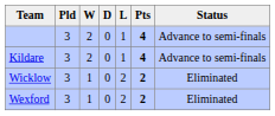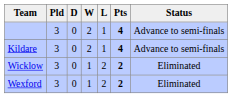 <table style=border-collapse:collapse border=1 cellspacing=0 cellpadding=5>
 <tr align=center bgcolor=#efefef>
 <th>Team</th>
 <th>Pld</th>
+<th>D</th>
 <th>W</th>
-<th>D</th>
 <th>L</th>
 <th>Pts</th>
 <th>Status</th>
 </tr>
 <tr align=center style="background:#bbccff;">
 <td style="text-align:left;"> </td>
 <td>3</td>
+<td>0</td>
 <td>2</td>
-<td>0</td>
 <td>1</td>
 <td><strong>4</strong></td>
 <td rowspan=1>Advance to semi-finals</td>
 </tr>
 <tr align=center style="background:#bbccff;">
 <td style="text-align:left;"> <a href='#'>Kildare</a></td>
 <td>3</td>
+<td>0</td>
 <td>2</td>
-<td>0</td>
 <td>1</td>
 <td><strong>4</strong></td>
 <td rowspan=1>Advance to semi-finals</td>
 </tr>
 <tr align=center style="background:#bbccff;">
 <td style="text-align:left;"> <a href='#'>Wicklow</a></td>
 <td>3</td>
+<td>0</td>
 <td>1</td>
-<td>0</td>
 <td>2</td>
 <td><strong>2</strong></td>
 <td rowspan=1>Eliminated</td>
 </tr>
 <tr align=center style="background:#bbccff;">
 <td style="text-align:left;"> <a href='#'>Wexford</a></td>
 <td>3</td>
+<td>0</td>
 <td>1</td>
-<td>0</td>
 <td>2</td>
 <td><strong>2</strong></td>
 <td rowspan=1>Eliminated</td>
 </tr>
 </table>
